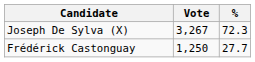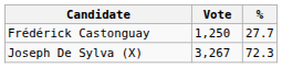 <table class="wikitable">
 <tr>
 <th bgcolor="#DDDDFF" width="200px">Candidate</th>
 <th bgcolor="#DDDDFF" width="50px">Vote</th>
 <th bgcolor="#DDDDFF" width="30px">%</th>
 </tr>
 <tr>
+<td>Frédérick Castonguay</td>
+<td>1,250</td>
+<td>27.7</td>
+</tr>
+<tr>
 <td>Joseph De Sylva (X)</td>
 <td>3,267</td>
 <td>72.3</td>
 </tr>
-<tr>
-<td>Frédérick Castonguay</td>
-<td>1,250</td>
-<td>27.7</td>
-</tr>
 </table>
